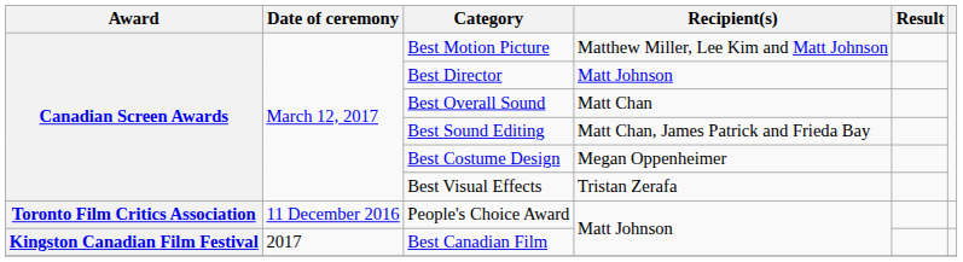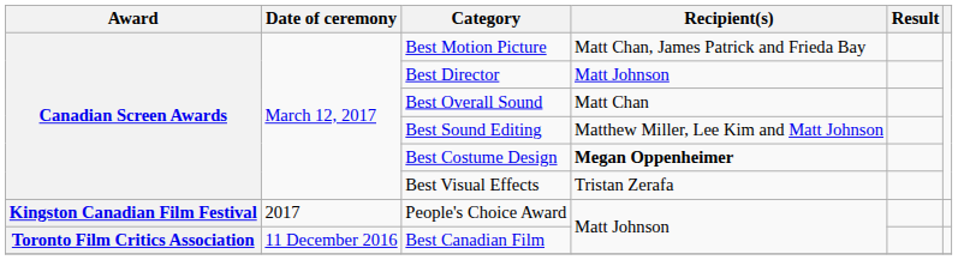 <table class="wikitable plainrowheaders sortable">
 <tr>
 <th scope="col">Award</th>
 <th scope="col">Date of ceremony</th>
 <th scope="col">Category</th>
 <th scope="col">Recipient(s)</th>
 <th scope="col">Result</th>
 <th scope="col" class="unsortable"></th>
 </tr>
 <tr>
 <th scope="row" rowspan=6><a href='#'>Canadian Screen Awards</a></th>
 <td rowspan=6><a href='#'>March 12, 2017</a></td>
 <td><a href='#'>Best Motion Picture</a></td>
-<td>Matthew Miller, Lee Kim and <a href='#'>Matt Johnson</a></td>
+<td>Matt Chan, James Patrick and Frieda Bay</td>
 <td></td>
 <td rowspan=6></td>
 </tr>
 <tr>
 <td><a href='#'>Best Director</a></td>
 <td><a href='#'>Matt Johnson</a></td>
 <td></td>
 </tr>
 <tr>
 <td><a href='#'>Best Overall Sound</a></td>
 <td>Matt Chan</td>
 <td></td>
 </tr>
 <tr>
 <td><a href='#'>Best Sound Editing</a></td>
-<td>Matt Chan, James Patrick and Frieda Bay</td>
+<td>Matthew Miller, Lee Kim and <a href='#'>Matt Johnson</a></td>
 <td></td>
 </tr>
 <tr>
 <td><a href='#'>Best Costume Design</a></td>
-<td>Megan Oppenheimer</td>
+<td><strong>Megan Oppenheimer</strong></td>
 <td></td>
 </tr>
 <tr>
 <td>Best Visual Effects</td>
 <td>Tristan Zerafa</td>
 <td></td>
 </tr>
 <tr>
-<th scope="row"><a href='#'>Toronto Film Critics Association</a></th>
-<td><a href='#'>11 December 2016</a></td>
+<th scope="row"><a href='#'>Kingston Canadian Film Festival</a></th>
+<td>2017</td>
 <td>People's Choice Award</td>
 <td rowspan="2">Matt Johnson</td>
 <td></td>
 <td rowspan=1></td>
 </tr>
 <tr>
-<th scope="row"><a href='#'>Kingston Canadian Film Festival</a></th>
-<td>2017</td>
+<th scope="row"><a href='#'>Toronto Film Critics Association</a></th>
+<td><a href='#'>11 December 2016</a></td>
 <td><a href='#'>Best Canadian Film</a></td>
 <td></td>
 <td rowspan=1></td>
 </tr>
 <tr>
 </tr>
 </table>
